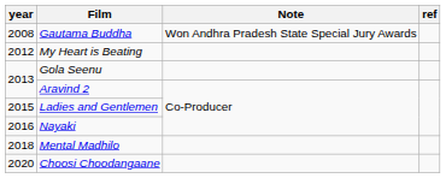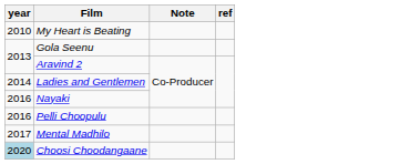 <table class="wikitable">
 <tr>
 <th>year</th>
 <th>Film</th>
 <th>Note</th>
 <th>ref</th>
 </tr>
 <tr>
-<td>2008</td>
-<td><em><a href='#'>Gautama Buddha</a></em></td>
-<td>Won Andhra Pradesh State Special Jury Awards</td>
-<td></td>
-</tr>
-<tr>
-<td>2012</td>
+<td>2010</td>
 <td><em>My Heart is Beating</em></td>
 <td></td>
 <td></td>
 </tr>
 <tr>
 <td rowspan="2">2013</td>
 <td><em>Gola Seenu</em></td>
 <td></td>
 <td></td>
 </tr>
 <tr>
 <td><em><a href='#'>Aravind 2</a></em></td>
 <td rowspan="3">Co-Producer</td>
 <td rowspan="3"></td>
 </tr>
 <tr>
-<td>2015</td>
+<td>2014</td>
 <td><em><a href='#'>Ladies and Gentlemen</a></em></td>
 </tr>
 <tr>
 <td>2016</td>
 <td><em><a href='#'>Nayaki</a></em></td>
 </tr>
 <tr>
-<td>2018</td>
+<td>2016</td>
+<td><em><a href='#'>Pelli Choopulu</a></em></td>
+<td></td>
+<td></td>
+</tr>
+<tr>
+<td>2017</td>
 <td><em><a href='#'>Mental Madhilo</a></em></td>
 <td></td>
 <td></td>
 </tr>
 <tr>
-<td>2020</td>
+<td style="background: lightblue;">2020</td>
 <td><em><a href='#'>Choosi Choodangaane</a></em></td>
 <td></td>
 <td></td>
 </tr>
 </table>
